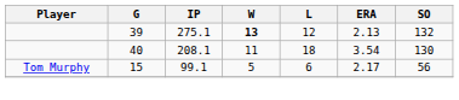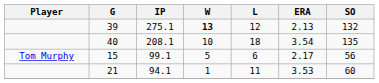 <table class="wikitable sortable">
 <tr>
 <th bgcolor="#DDDDFF" width="16%">Player</th>
 <th bgcolor="#DDDDFF" width="9%">G</th>
 <th bgcolor="#DDDDFF" width="9%">IP</th>
 <th bgcolor="#DDDDFF" width="9%">W</th>
 <th bgcolor="#DDDDFF" width="9%">L</th>
 <th bgcolor="#DDDDFF" width="9%">ERA</th>
 <th bgcolor="#DDDDFF" width="9%">SO</th>
 </tr>
 <tr align="center">
 <td></td>
 <td>39</td>
 <td>275.1</td>
 <td><strong>13</strong></td>
 <td>12</td>
 <td>2.13</td>
 <td>132</td>
 </tr>
 <tr align="center">
 <td></td>
 <td>40</td>
 <td>208.1</td>
-<td>11</td>
+<td>10</td>
 <td>18</td>
 <td>3.54</td>
-<td>130</td>
+<td>135</td>
 </tr>
 <tr align="center">
 <td><a href='#'>Tom Murphy</a></td>
 <td>15</td>
 <td>99.1</td>
 <td>5</td>
 <td>6</td>
 <td>2.17</td>
 <td>56</td>
 </tr>
+<tr align=center>
+<td></td>
+<td>21</td>
+<td>94.1</td>
+<td>1</td>
+<td>11</td>
+<td>3.53</td>
+<td>60</td>
+</tr>
 <tr align="center">
 </tr>
 </table>
